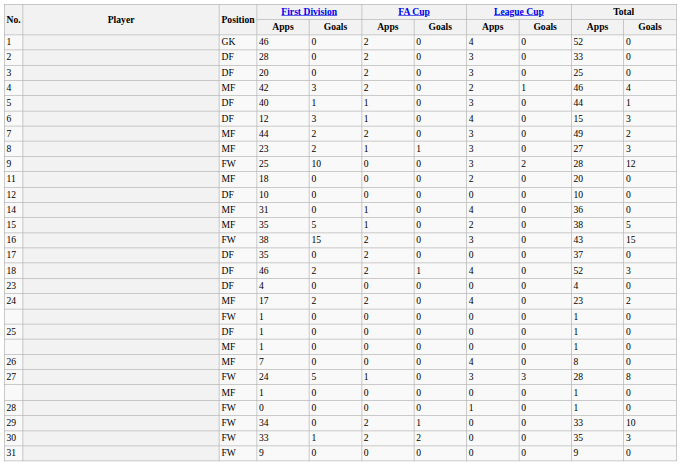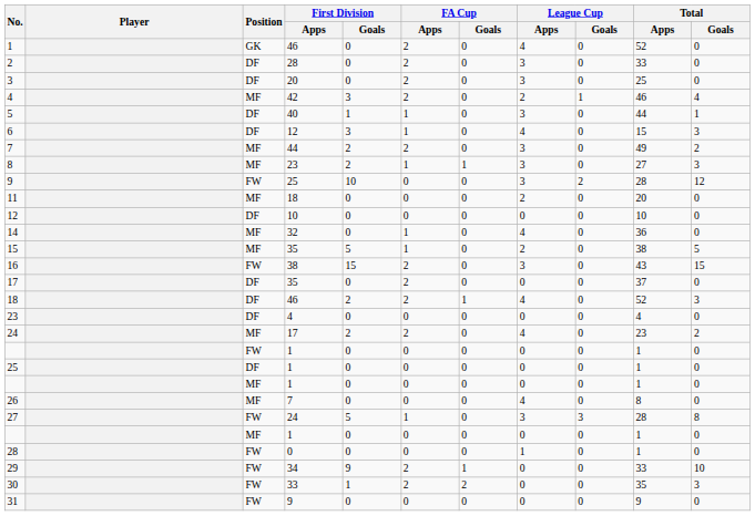 <table class="wikitable plainrowheaders sortable">
 <tr>
 <th rowspan=2>No.</th>
 <th rowspan=2 style="width:20em"scope=col>Player</th>
 <th rowspan=2>Position</th>
 <th colspan=2 style="width:10em"scope=col><a href='#'>First Division</a></th>
 <th colspan=2 style="width:10em"scope=col><a href='#'>FA Cup</a></th>
 <th colspan=2 style="width:10em"scope=col><a href='#'>League Cup</a></th>
 <th colspan=2 style="width:10em"scope=col>Total</th>
 </tr>
 <tr>
 <th style="width:5em">Apps</th>
 <th style="width:5em">Goals</th>
 <th style="width:5em">Apps</th>
 <th style="width:5em">Goals</th>
 <th style="width:5em">Apps</th>
 <th style="width:5em">Goals</th>
 <th style="width:5em">Apps</th>
 <th style="width:5em">Goals</th>
 </tr>
 <tr>
 <td align=left>1</td>
 <th scope=row align=left></th>
 <td align=left>GK</td>
 <td>46</td>
 <td>0</td>
 <td>2</td>
 <td>0</td>
 <td>4</td>
 <td>0</td>
 <td>52</td>
 <td>0</td>
 </tr>
 <tr>
 <td align=left>2</td>
 <th scope=row align=left></th>
 <td align=left>DF</td>
 <td>28</td>
 <td>0</td>
 <td>2</td>
 <td>0</td>
 <td>3</td>
 <td>0</td>
 <td>33</td>
 <td>0</td>
 </tr>
 <tr>
 <td align=left>3</td>
 <th scope=row align=left></th>
 <td align=left>DF</td>
 <td>20</td>
 <td>0</td>
 <td>2</td>
 <td>0</td>
 <td>3</td>
 <td>0</td>
 <td>25</td>
 <td>0</td>
 </tr>
 <tr>
 <td align=left>4</td>
 <th scope=row align=left></th>
 <td align=left>MF</td>
 <td>42</td>
 <td>3</td>
 <td>2</td>
 <td>0</td>
 <td>2</td>
 <td>1</td>
 <td>46</td>
 <td>4</td>
 </tr>
 <tr>
 <td align=left>5</td>
 <th scope=row align=left></th>
 <td align=left>DF</td>
 <td>40</td>
 <td>1</td>
 <td>1</td>
 <td>0</td>
 <td>3</td>
 <td>0</td>
 <td>44</td>
 <td>1</td>
 </tr>
 <tr>
 <td align=left>6</td>
 <th scope=row align=left></th>
 <td align=left>DF</td>
 <td>12</td>
 <td>3</td>
 <td>1</td>
 <td>0</td>
 <td>4</td>
 <td>0</td>
 <td>15</td>
 <td>3</td>
 </tr>
 <tr>
 <td align=left>7</td>
 <th scope=row align=left></th>
 <td align=left>MF</td>
 <td>44</td>
 <td>2</td>
 <td>2</td>
 <td>0</td>
 <td>3</td>
 <td>0</td>
 <td>49</td>
 <td>2</td>
 </tr>
 <tr>
 <td align=left>8</td>
 <th scope=row align=left></th>
 <td align=left>MF</td>
 <td>23</td>
 <td>2</td>
 <td>1</td>
 <td>1</td>
 <td>3</td>
 <td>0</td>
 <td>27</td>
 <td>3</td>
 </tr>
 <tr>
 <td align=left>9</td>
 <th scope=row align=left></th>
 <td align=left>FW</td>
 <td>25</td>
 <td>10</td>
 <td>0</td>
 <td>0</td>
 <td>3</td>
 <td>2</td>
 <td>28</td>
 <td>12</td>
 </tr>
 <tr>
 <td align=left>11</td>
 <th scope=row align=left></th>
 <td align=left>MF</td>
 <td>18</td>
 <td>0</td>
 <td>0</td>
 <td>0</td>
 <td>2</td>
 <td>0</td>
 <td>20</td>
 <td>0</td>
 </tr>
 <tr>
 <td align=left>12</td>
 <th scope=row align=left></th>
 <td align=left>DF</td>
 <td>10</td>
 <td>0</td>
 <td>0</td>
 <td>0</td>
 <td>0</td>
 <td>0</td>
 <td>10</td>
 <td>0</td>
 </tr>
 <tr>
 <td align=left>14</td>
 <th scope=row align=left></th>
 <td align=left>MF</td>
-<td>31</td>
+<td>32</td>
 <td>0</td>
 <td>1</td>
 <td>0</td>
 <td>4</td>
 <td>0</td>
 <td>36</td>
 <td>0</td>
 </tr>
 <tr>
 <td align=left>15</td>
 <th scope=row align=left></th>
 <td align=left>MF</td>
 <td>35</td>
 <td>5</td>
 <td>1</td>
 <td>0</td>
 <td>2</td>
 <td>0</td>
 <td>38</td>
 <td>5</td>
 </tr>
 <tr>
 <td align=left>16</td>
 <th scope=row align=left></th>
 <td align=left>FW</td>
 <td>38</td>
 <td>15</td>
 <td>2</td>
 <td>0</td>
 <td>3</td>
 <td>0</td>
 <td>43</td>
 <td>15</td>
 </tr>
 <tr>
 <td align=left>17</td>
 <th scope=row align=left></th>
 <td align=left>DF</td>
 <td>35</td>
 <td>0</td>
 <td>2</td>
 <td>0</td>
 <td>0</td>
 <td>0</td>
 <td>37</td>
 <td>0</td>
 </tr>
 <tr>
 <td align=left>18</td>
 <th scope=row align=left></th>
 <td align=left>DF</td>
 <td>46</td>
 <td>2</td>
 <td>2</td>
 <td>1</td>
 <td>4</td>
 <td>0</td>
 <td>52</td>
 <td>3</td>
 </tr>
 <tr>
 <td align=left>23</td>
 <th scope=row align=left></th>
 <td align=left>DF</td>
 <td>4</td>
 <td>0</td>
 <td>0</td>
 <td>0</td>
 <td>0</td>
 <td>0</td>
 <td>4</td>
 <td>0</td>
 </tr>
 <tr>
 <td align=left>24</td>
 <th scope=row align=left></th>
 <td align=left>MF</td>
 <td>17</td>
 <td>2</td>
 <td>2</td>
 <td>0</td>
 <td>4</td>
 <td>0</td>
 <td>23</td>
 <td>2</td>
 </tr>
 <tr>
 <td align=left></td>
 <th scope=row align=left></th>
 <td align=left>FW</td>
 <td>1</td>
 <td>0</td>
 <td>0</td>
 <td>0</td>
 <td>0</td>
 <td>0</td>
 <td>1</td>
 <td>0</td>
 </tr>
 <tr>
 <td align=left>25</td>
 <th scope=row align=left></th>
 <td align=left>DF</td>
 <td>1</td>
 <td>0</td>
 <td>0</td>
 <td>0</td>
 <td>0</td>
 <td>0</td>
 <td>1</td>
 <td>0</td>
 </tr>
 <tr>
 <td align=left></td>
 <th scope=row align=left></th>
 <td align=left>MF</td>
 <td>1</td>
 <td>0</td>
 <td>0</td>
 <td>0</td>
 <td>0</td>
 <td>0</td>
 <td>1</td>
 <td>0</td>
 </tr>
 <tr>
 <td align=left>26</td>
 <th scope=row align=left></th>
 <td align=left>MF</td>
 <td>7</td>
 <td>0</td>
 <td>0</td>
 <td>0</td>
 <td>4</td>
 <td>0</td>
 <td>8</td>
 <td>0</td>
 </tr>
 <tr>
 <td align=left>27</td>
 <th scope=row align=left></th>
 <td align=left>FW</td>
 <td>24</td>
 <td>5</td>
 <td>1</td>
 <td>0</td>
 <td>3</td>
 <td>3</td>
 <td>28</td>
 <td>8</td>
 </tr>
 <tr>
 <td align=left></td>
 <th scope=row align=left></th>
 <td align=left>MF</td>
 <td>1</td>
 <td>0</td>
 <td>0</td>
 <td>0</td>
 <td>0</td>
 <td>0</td>
 <td>1</td>
 <td>0</td>
 </tr>
 <tr>
 <td align=left>28</td>
 <th scope=row align=left></th>
 <td align=left>FW</td>
 <td>0</td>
 <td>0</td>
 <td>0</td>
 <td>0</td>
 <td>1</td>
 <td>0</td>
 <td>1</td>
 <td>0</td>
 </tr>
 <tr>
 <td align=left>29</td>
 <th scope=row align=left></th>
 <td align=left>FW</td>
 <td>34</td>
-<td>0</td>
+<td>9</td>
 <td>2</td>
 <td>1</td>
 <td>0</td>
 <td>0</td>
 <td>33</td>
 <td>10</td>
 </tr>
 <tr>
 <td align=left>30</td>
 <th scope=row align=left></th>
 <td align=left>FW</td>
 <td>33</td>
 <td>1</td>
 <td>2</td>
 <td>2</td>
 <td>0</td>
 <td>0</td>
 <td>35</td>
 <td>3</td>
 </tr>
 <tr>
 <td align=left>31</td>
 <th scope=row align=left></th>
 <td align=left>FW</td>
 <td>9</td>
 <td>0</td>
 <td>0</td>
 <td>0</td>
 <td>0</td>
 <td>0</td>
 <td>9</td>
 <td>0</td>
 </tr>
 </table>
